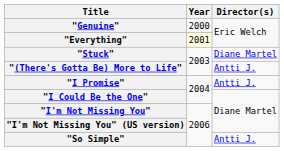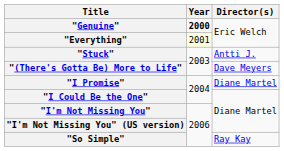 <table class="wikitable plainrowheaders">
 <tr>
 <th>Title</th>
 <th>Year</th>
 <th>Director(s)</th>
 </tr>
 <tr>
 <th scope="row">"<a href='#'>Genuine</a>"</th>
-<td>2000</td>
+<td><strong>2000</strong></td>
 <td rowspan="2">Eric Welch</td>
 </tr>
 <tr>
 <th scope="row">"Everything"</th>
 <td style="background: lightyellow;">2001</td>
 </tr>
 <tr>
 <th scope="row">"<a href='#'>Stuck</a>"</th>
 <td rowspan=2>2003</td>
-<td><a href='#'>Diane Martel</a></td>
+<td><a href='#'>Antti J.</a></td>
 </tr>
 <tr>
 <th scope="row">"<a href='#'>(There's Gotta Be) More to Life</a>"</th>
-<td><a href='#'>Antti J.</a></td>
+<td><a href='#'>Dave Meyers</a></td>
 </tr>
 <tr>
 <th scope="row">"<a href='#'>I Promise</a>"</th>
 <td rowspan=2>2004</td>
-<td><a href='#'>Antti J.</a></td>
+<td><a href='#'>Diane Martel</a></td>
 </tr>
 <tr>
 <th scope="row">"<a href='#'>I Could Be the One</a>"</th>
 <td rowspan=3>Diane Martel</td>
 </tr>
 <tr>
 <th scope="row">"<a href='#'>I'm Not Missing You</a>"</th>
 <td rowspan=3>2006</td>
 </tr>
 <tr>
 <th scope="row">"I'm Not Missing You" (US version)</th>
 </tr>
 <tr>
 <th scope="row">"So Simple"</th>
-<td><a href='#'>Antti J.</a></td>
+<td><a href='#'>Ray Kay</a></td>
 </tr>
 </table>
